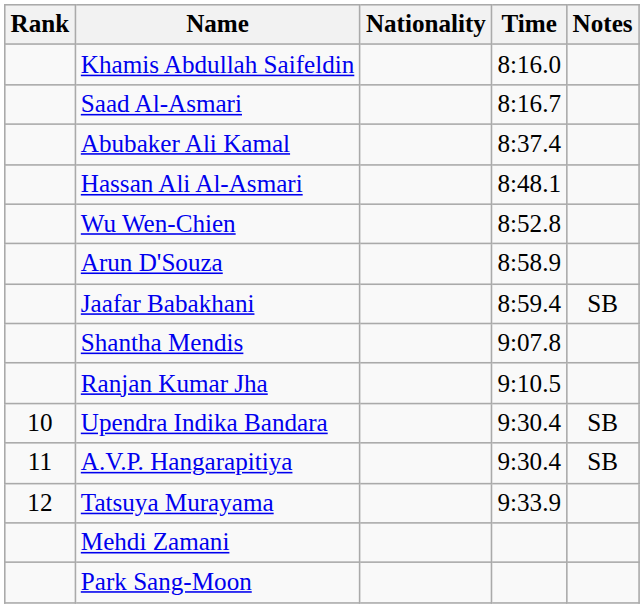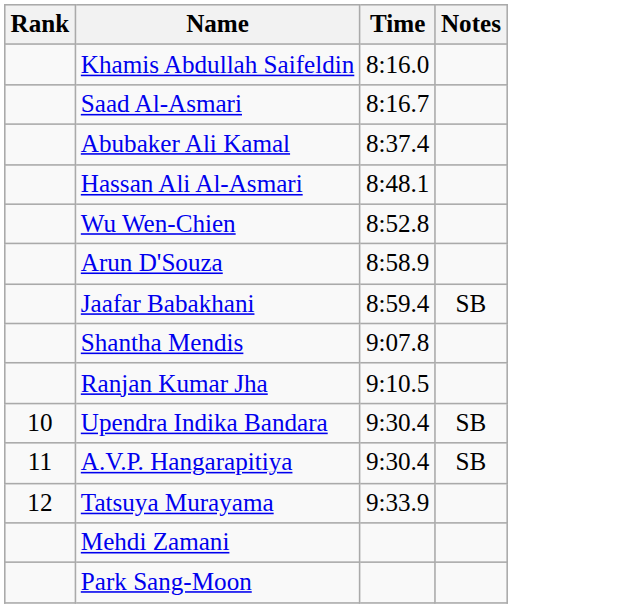 <table class="wikitable sortable" style="text-align:center">
 <tr>
 <th>Rank</th>
 <th>Name</th>
-<th>Nationality</th>
 <th>Time</th>
 <th>Notes</th>
 </tr>
 <tr>
 <td></td>
 <td align=left><a href='#'>Khamis Abdullah Saifeldin</a></td>
-<td align=left></td>
 <td>8:16.0</td>
 <td></td>
 </tr>
 <tr>
 <td></td>
 <td align=left><a href='#'>Saad Al-Asmari</a></td>
-<td align=left></td>
 <td>8:16.7</td>
 <td></td>
 </tr>
 <tr>
 <td></td>
 <td align=left><a href='#'>Abubaker Ali Kamal</a></td>
-<td align=left></td>
 <td>8:37.4</td>
 <td></td>
 </tr>
 <tr>
 <td></td>
 <td align=left><a href='#'>Hassan Ali Al-Asmari</a></td>
-<td align=left></td>
 <td>8:48.1</td>
 <td></td>
 </tr>
 <tr>
 <td></td>
 <td align=left><a href='#'>Wu Wen-Chien</a></td>
-<td align=left></td>
 <td>8:52.8</td>
 <td></td>
 </tr>
 <tr>
 <td></td>
 <td align=left><a href='#'>Arun D'Souza</a></td>
-<td align=left></td>
 <td>8:58.9</td>
 <td></td>
 </tr>
 <tr>
 <td></td>
 <td align=left><a href='#'>Jaafar Babakhani</a></td>
-<td align=left></td>
 <td>8:59.4</td>
 <td>SB</td>
 </tr>
 <tr>
 <td></td>
 <td align=left><a href='#'>Shantha Mendis</a></td>
-<td align=left></td>
 <td>9:07.8</td>
 <td></td>
 </tr>
 <tr>
 <td></td>
 <td align=left><a href='#'>Ranjan Kumar Jha</a></td>
-<td align=left></td>
 <td>9:10.5</td>
 <td></td>
 </tr>
 <tr>
 <td>10</td>
 <td align=left><a href='#'>Upendra Indika Bandara</a></td>
-<td align=left></td>
 <td>9:30.4</td>
 <td>SB</td>
 </tr>
 <tr>
 <td>11</td>
 <td align=left><a href='#'>A.V.P. Hangarapitiya</a></td>
-<td align=left></td>
 <td>9:30.4</td>
 <td>SB</td>
 </tr>
 <tr>
 <td>12</td>
 <td align=left><a href='#'>Tatsuya Murayama</a></td>
-<td align=left></td>
 <td>9:33.9</td>
 <td></td>
 </tr>
 <tr>
 <td></td>
 <td align=left><a href='#'>Mehdi Zamani</a></td>
-<td align=left></td>
 <td></td>
 <td></td>
 </tr>
 <tr>
 <td></td>
 <td align=left><a href='#'>Park Sang-Moon</a></td>
-<td align=left></td>
 <td></td>
 <td></td>
 </tr>
 </table>
